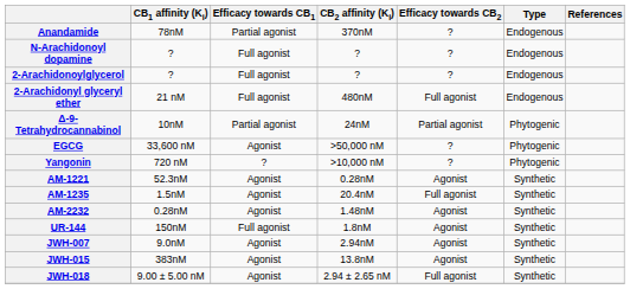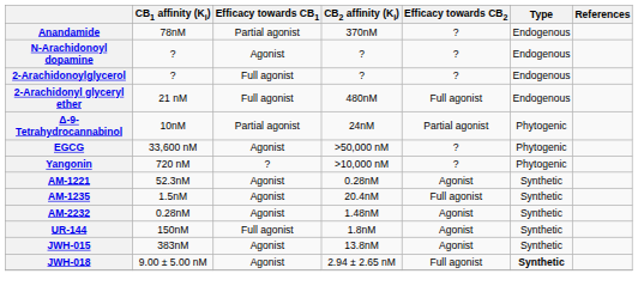 <table class="wikitable sortable" style="font-size: smaller; text-align: center; width: auto;">
 <tr>
 <th style="width: 12em"></th>
 <th>CB<sub>1</sub> affinity (K<sub>i</sub>)</th>
 <th>Efficacy towards CB<sub>1</sub></th>
 <th>CB<sub>2</sub> affinity (K<sub>i</sub>)</th>
 <th>Efficacy towards CB<sub>2</sub></th>
 <th>Type</th>
 <th>References</th>
 </tr>
 <tr>
 <th><strong><a href='#'>Anandamide</a></strong></th>
 <td>78nM</td>
 <td>Partial agonist</td>
 <td>370nM</td>
 <td>?</td>
 <td>Endogenous</td>
 <td></td>
 </tr>
 <tr>
 <th><a href='#'>N-Arachidonoyl dopamine</a></th>
 <td>?</td>
-<td>Full agonist</td>
+<td>Agonist</td>
 <td>?</td>
 <td>?</td>
 <td>Endogenous</td>
 <td></td>
 </tr>
 <tr>
 <th><a href='#'>2-Arachidonoylglycerol</a></th>
 <td>?</td>
 <td>Full agonist</td>
 <td>?</td>
 <td>?</td>
 <td>Endogenous</td>
 <td></td>
 </tr>
 <tr>
 <th><a href='#'>2-Arachidonyl glyceryl ether</a></th>
 <td>21 nM</td>
 <td>Full agonist</td>
 <td>480nM</td>
 <td>Full agonist</td>
 <td>Endogenous</td>
 <td></td>
 </tr>
 <tr>
 <th><strong><a href='#'>Δ-9-Tetrahydrocannabinol</a></strong></th>
 <td>10nM</td>
 <td>Partial agonist</td>
 <td>24nM</td>
 <td>Partial agonist</td>
 <td>Phytogenic</td>
 <td></td>
 </tr>
 <tr>
 <th><a href='#'>EGCG</a></th>
 <td>33,600 nM</td>
 <td>Agonist</td>
 <td>>50,000 nM</td>
 <td>?</td>
 <td>Phytogenic</td>
 <td></td>
 </tr>
 <tr>
 <th><a href='#'>Yangonin</a></th>
 <td>720 nM</td>
 <td>?</td>
 <td>>10,000 nM</td>
 <td>?</td>
 <td>Phytogenic</td>
 <td></td>
 </tr>
 <tr>
 <th><a href='#'>AM-1221</a></th>
 <td>52.3nM</td>
 <td>Agonist</td>
 <td>0.28nM</td>
 <td>Agonist</td>
 <td>Synthetic</td>
 <td></td>
 </tr>
 <tr>
 <th><a href='#'>AM-1235</a></th>
 <td>1.5nM</td>
 <td>Agonist</td>
 <td>20.4nM</td>
 <td>Full agonist</td>
 <td>Synthetic</td>
 <td></td>
 </tr>
 <tr>
 <th><a href='#'>AM-2232</a></th>
 <td>0.28nM</td>
 <td>Agonist</td>
 <td>1.48nM</td>
 <td>Agonist</td>
 <td>Synthetic</td>
 <td></td>
 </tr>
 <tr>
 <th><a href='#'>UR-144</a></th>
 <td>150nM</td>
 <td>Full agonist</td>
 <td>1.8nM</td>
 <td>Agonist</td>
 <td>Synthetic</td>
 <td></td>
 </tr>
 <tr>
-<th><a href='#'>JWH-007</a></th>
-<td>9.0nM</td>
-<td>Agonist</td>
-<td>2.94nM</td>
-<td>Agonist</td>
-<td>Synthetic</td>
-<td></td>
-</tr>
-<tr>
 <th><a href='#'>JWH-015</a></th>
 <td>383nM</td>
 <td>Agonist</td>
 <td>13.8nM</td>
 <td>Agonist</td>
 <td>Synthetic</td>
 <td></td>
 </tr>
 <tr>
 <th><a href='#'>JWH-018</a></th>
 <td>9.00 ± 5.00 nM</td>
 <td>Agonist</td>
 <td>2.94 ± 2.65 nM</td>
 <td>Full agonist</td>
-<td>Synthetic</td>
+<td><strong>Synthetic</strong></td>
 <td></td>
 </tr>
 <tr>
 </tr>
 </table>
